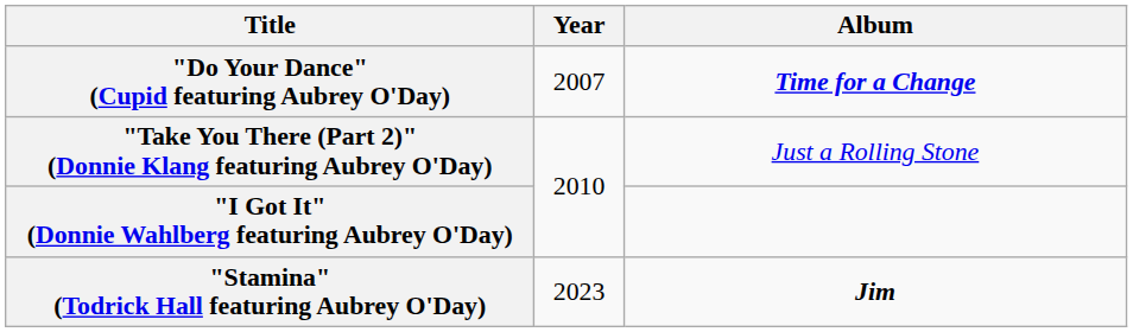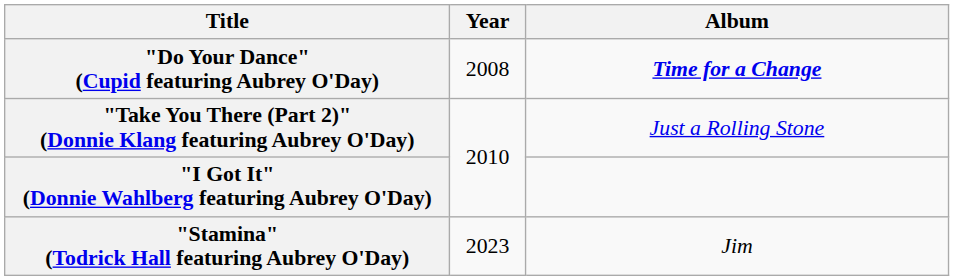 <table class="wikitable plainrowheaders" style="text-align:center;">
 <tr>
 <th scope="col" style="width:20em;">Title</th>
 <th scope="col" style="width:3em;">Year</th>
 <th scope="col" style="width:19em;">Album</th>
 </tr>
 <tr>
 <th scope="row">"Do Your Dance"<br><span>(<a href='#'>Cupid</a> featuring Aubrey O'Day)</span></th>
-<td>2007</td>
+<td>2008</td>
 <td><strong><em><a href='#'>Time for a Change</a></em></strong></td>
 </tr>
 <tr>
 <th scope="row">"Take You There (Part 2)"<br><span>(<a href='#'>Donnie Klang</a> featuring Aubrey O'Day)</span></th>
 <td rowspan="2">2010</td>
 <td><em><a href='#'>Just a Rolling Stone</a></em></td>
 </tr>
 <tr>
 <th scope="row">"I Got It"<br><span>(<a href='#'>Donnie Wahlberg</a> featuring Aubrey O'Day)</span></th>
 <td></td>
 </tr>
 <tr>
 <th scope="row">"Stamina"<br><span>(<a href='#'>Todrick Hall</a> featuring Aubrey O'Day)</span></th>
 <td rowspan="2">2023</td>
-<td><strong><em>Jim</em></strong></td>
+<td><em>Jim</em></td>
 </tr>
 </table>
